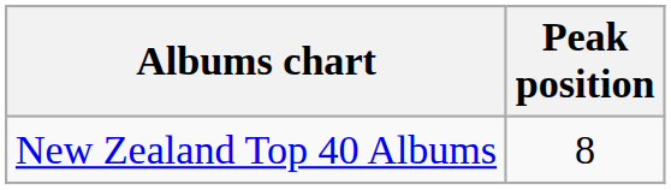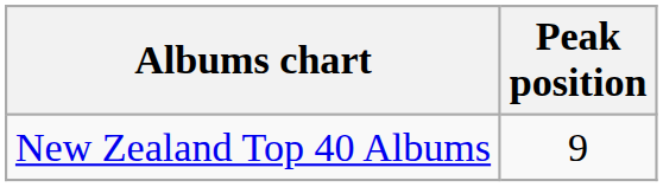 <table class="wikitable">
 <tr>
 <th align="left">Albums chart</th>
 <th align="left">Peak<br>position</th>
 </tr>
 <tr>
 <td align="left"><a href='#'>New Zealand Top 40 Albums</a></td>
-<td style="text-align:center;">8</td>
+<td style="text-align:center;">9</td>
 </tr>
 </table>
